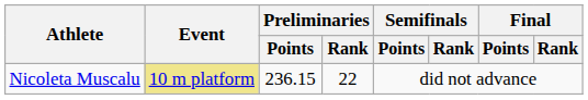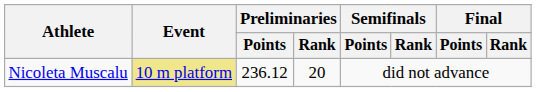 <table class="wikitable" style="text-align:center; font-size:90%">
 <tr>
 <th rowspan="2">Athlete</th>
 <th rowspan="2">Event</th>
 <th colspan="2">Preliminaries</th>
 <th colspan="2">Semifinals</th>
 <th colspan="2">Final</th>
 </tr>
 <tr style="font-size:95%">
 <th>Points</th>
 <th>Rank</th>
 <th>Points</th>
 <th>Rank</th>
 <th>Points</th>
 <th>Rank</th>
 </tr>
 <tr>
 <td align=left><a href='#'>Nicoleta Muscalu</a></td>
 <td align=left style="background: khaki;"><a href='#'>10 m platform</a></td>
-<td>236.15</td>
-<td>22</td>
+<td>236.12</td>
+<td>20</td>
 <td colspan=4>did not advance</td>
 </tr>
 </table>
